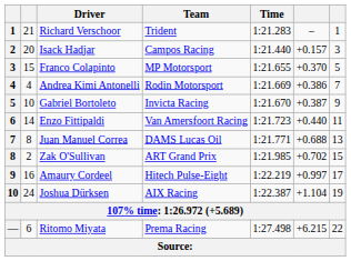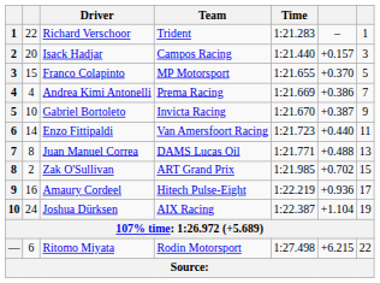 <table class="wikitable" style="font-size:85%">
 <tr>
 <th scope="col"></th>
 <th scope="col"></th>
 <th scope="col">Driver</th>
 <th scope="col">Team</th>
 <th scope="col">Time</th>
 <th scope="col"></th>
 <th scope="col"></th>
 </tr>
 <tr>
 <th scope="row">1</th>
-<td align="center">21</td>
+<td align="center">22</td>
 <td> <a href='#'>Richard Verschoor</a></td>
 <td><a href='#'>Trident</a></td>
 <td>1:21.283</td>
 <td align="center">–</td>
 <td align="center">1</td>
 </tr>
 <tr>
 <th scope="row">2</th>
 <td align="center">20</td>
 <td> <a href='#'>Isack Hadjar</a></td>
 <td><a href='#'>Campos Racing</a></td>
 <td>1:21.440</td>
 <td align="center">+0.157</td>
 <td align="center">3</td>
 </tr>
 <tr>
 <th scope="row">3</th>
 <td align="center">15</td>
 <td> <a href='#'>Franco Colapinto</a></td>
 <td><a href='#'>MP Motorsport</a></td>
 <td>1:21.655</td>
 <td align="center">+0.370</td>
 <td align="center">5</td>
 </tr>
 <tr>
 <th scope="row">4</th>
 <td align="center">4</td>
 <td> <a href='#'>Andrea Kimi Antonelli</a></td>
-<td><a href='#'>Rodin Motorsport</a></td>
+<td><a href='#'>Prema Racing</a></td>
 <td>1:21.669</td>
 <td align="center">+0.386</td>
 <td align="center">7</td>
 </tr>
 <tr>
 <th scope="row">5</th>
 <td align="center">10</td>
 <td> <a href='#'>Gabriel Bortoleto</a></td>
 <td><a href='#'>Invicta Racing</a></td>
 <td>1:21.670</td>
 <td align="center">+0.387</td>
 <td align="center">9</td>
 </tr>
 <tr>
 <th scope="row">6</th>
 <td align="center">14</td>
 <td> <a href='#'>Enzo Fittipaldi</a></td>
 <td><a href='#'>Van Amersfoort Racing</a></td>
 <td>1:21.723</td>
 <td align="center">+0.440</td>
 <td align="center">11</td>
 </tr>
 <tr>
 <th scope="row">7</th>
 <td align="center">8</td>
 <td> <a href='#'>Juan Manuel Correa</a></td>
 <td><a href='#'>DAMS Lucas Oil</a></td>
 <td>1:21.771</td>
-<td align="center">+0.688</td>
+<td align="center">+0.488</td>
 <td align="center">13</td>
 </tr>
 <tr>
 <th scope="row">8</th>
 <td align="center">2</td>
 <td> <a href='#'>Zak O'Sullivan</a></td>
 <td><a href='#'>ART Grand Prix</a></td>
 <td>1:21.985</td>
 <td align="center">+0.702</td>
 <td align="center">15</td>
 </tr>
 <tr>
 <th scope="row">9</th>
 <td align="center">16</td>
 <td> <a href='#'>Amaury Cordeel</a></td>
 <td><a href='#'>Hitech Pulse-Eight</a></td>
 <td>1:22.219</td>
-<td align="center">+0.997</td>
+<td align="center">+0.936</td>
 <td align="center">17</td>
 </tr>
 <tr>
 <th scope="row">10</th>
 <td align="center">24</td>
 <td> <a href='#'>Joshua Dürksen</a></td>
 <td><a href='#'>AIX Racing</a></td>
 <td>1:22.387</td>
 <td align="center">+1.104</td>
 <td align="center">19</td>
 </tr>
 <tr>
 <th colspan="7"><a href='#'>107% time</a>: 1:26.972 (+5.689)</th>
 </tr>
 <tr>
 <th scope="row">—</th>
 <td align="center">6</td>
 <td> <a href='#'>Ritomo Miyata</a></td>
-<td><a href='#'>Prema Racing</a></td>
+<td><a href='#'>Rodin Motorsport</a></td>
 <td>1:27.498</td>
 <td align="center">+6.215</td>
 <td align="center">22</td>
 </tr>
 <tr>
 <th colspan="7">Source:</th>
 </tr>
 </table>
